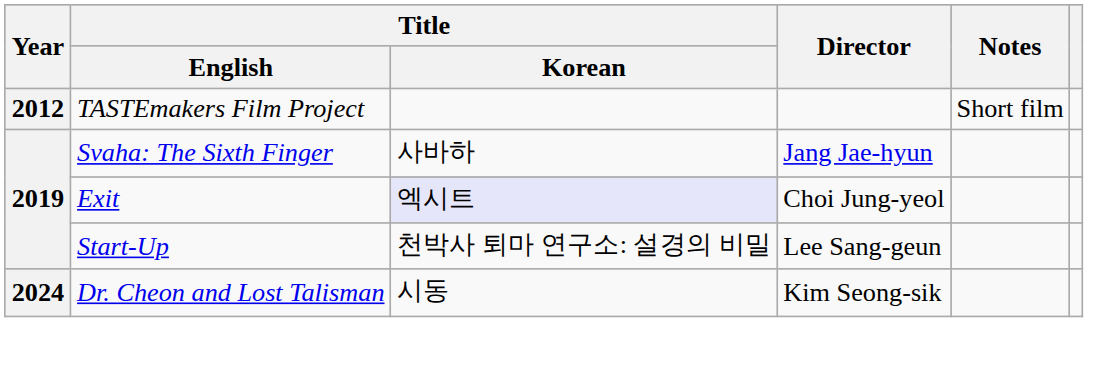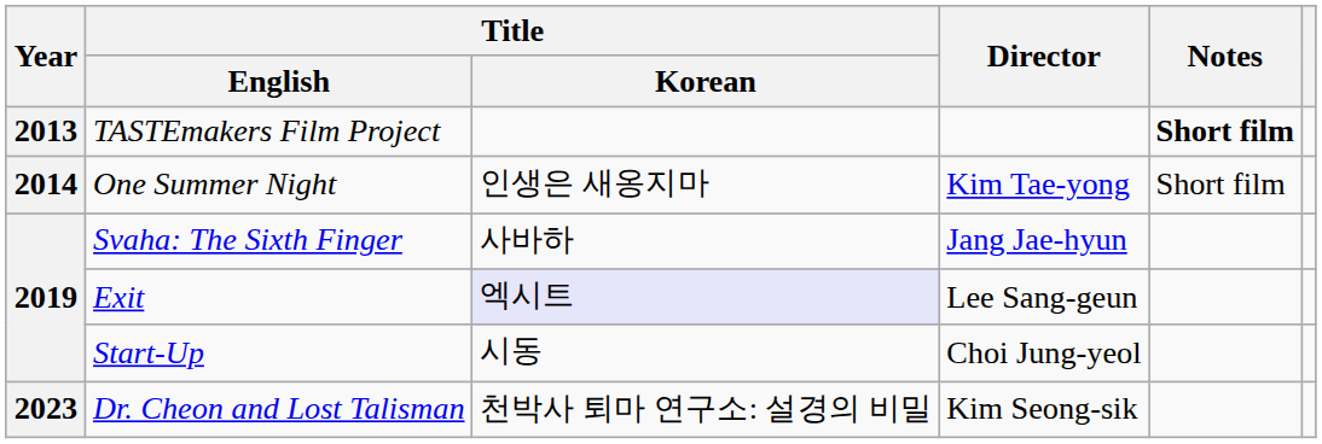 <table class="wikitable sortable plainrowheaders">
 <tr>
 <th rowspan="2" style="width:33px;">Year</th>
 <th colspan="2" scope="col">Title</th>
 <th rowspan="2" class="unsortable">Director</th>
 <th rowspan="2" class="unsortable">Notes</th>
 <th rowspan="2" class="unsortable"></th>
 </tr>
 <tr>
 <th>English</th>
 <th>Korean</th>
 </tr>
 <tr>
-<th scope="row">2012</th>
+<th scope="row">2013</th>
 <td><em>TASTEmakers Film Project</em></td>
 <td></td>
 <td></td>
+<td><strong>Short film</strong></td>
+<td></td>
+</tr>
+<tr>
+<th scope="row">2014</th>
+<td><em>One Summer Night</em></td>
+<td>인생은 새옹지마</td>
+<td><a href='#'>Kim Tae-yong</a></td>
 <td>Short film</td>
 <td></td>
 </tr>
 <tr>
 <th scope="row" rowspan="3">2019</th>
 <td><em><a href='#'>Svaha: The Sixth Finger</a></em></td>
 <td>사바하</td>
 <td><a href='#'>Jang Jae-hyun</a></td>
 <td></td>
 <td></td>
 </tr>
 <tr>
 <td><em><a href='#'>Exit</a></em></td>
 <td style="background: lavender;">엑시트</td>
+<td>Lee Sang-geun</td>
+<td></td>
+<td></td>
+</tr>
+<tr>
+<td><em><a href='#'>Start-Up</a></em></td>
+<td>시동</td>
 <td>Choi Jung-yeol</td>
 <td></td>
 <td></td>
 </tr>
 <tr>
-<td><em><a href='#'>Start-Up</a></em></td>
+<th scope="row">2023</th>
+<td><em><a href='#'>Dr. Cheon and Lost Talisman</a></em></td>
 <td>천박사 퇴마 연구소: 설경의 비밀</td>
-<td>Lee Sang-geun</td>
-<td></td>
-<td></td>
-</tr>
-<tr>
-<th scope="row">2024</th>
-<td><em><a href='#'>Dr. Cheon and Lost Talisman</a></em></td>
-<td>시동</td>
 <td>Kim Seong-sik</td>
 <td></td>
 <td></td>
 </tr>
 </table>
